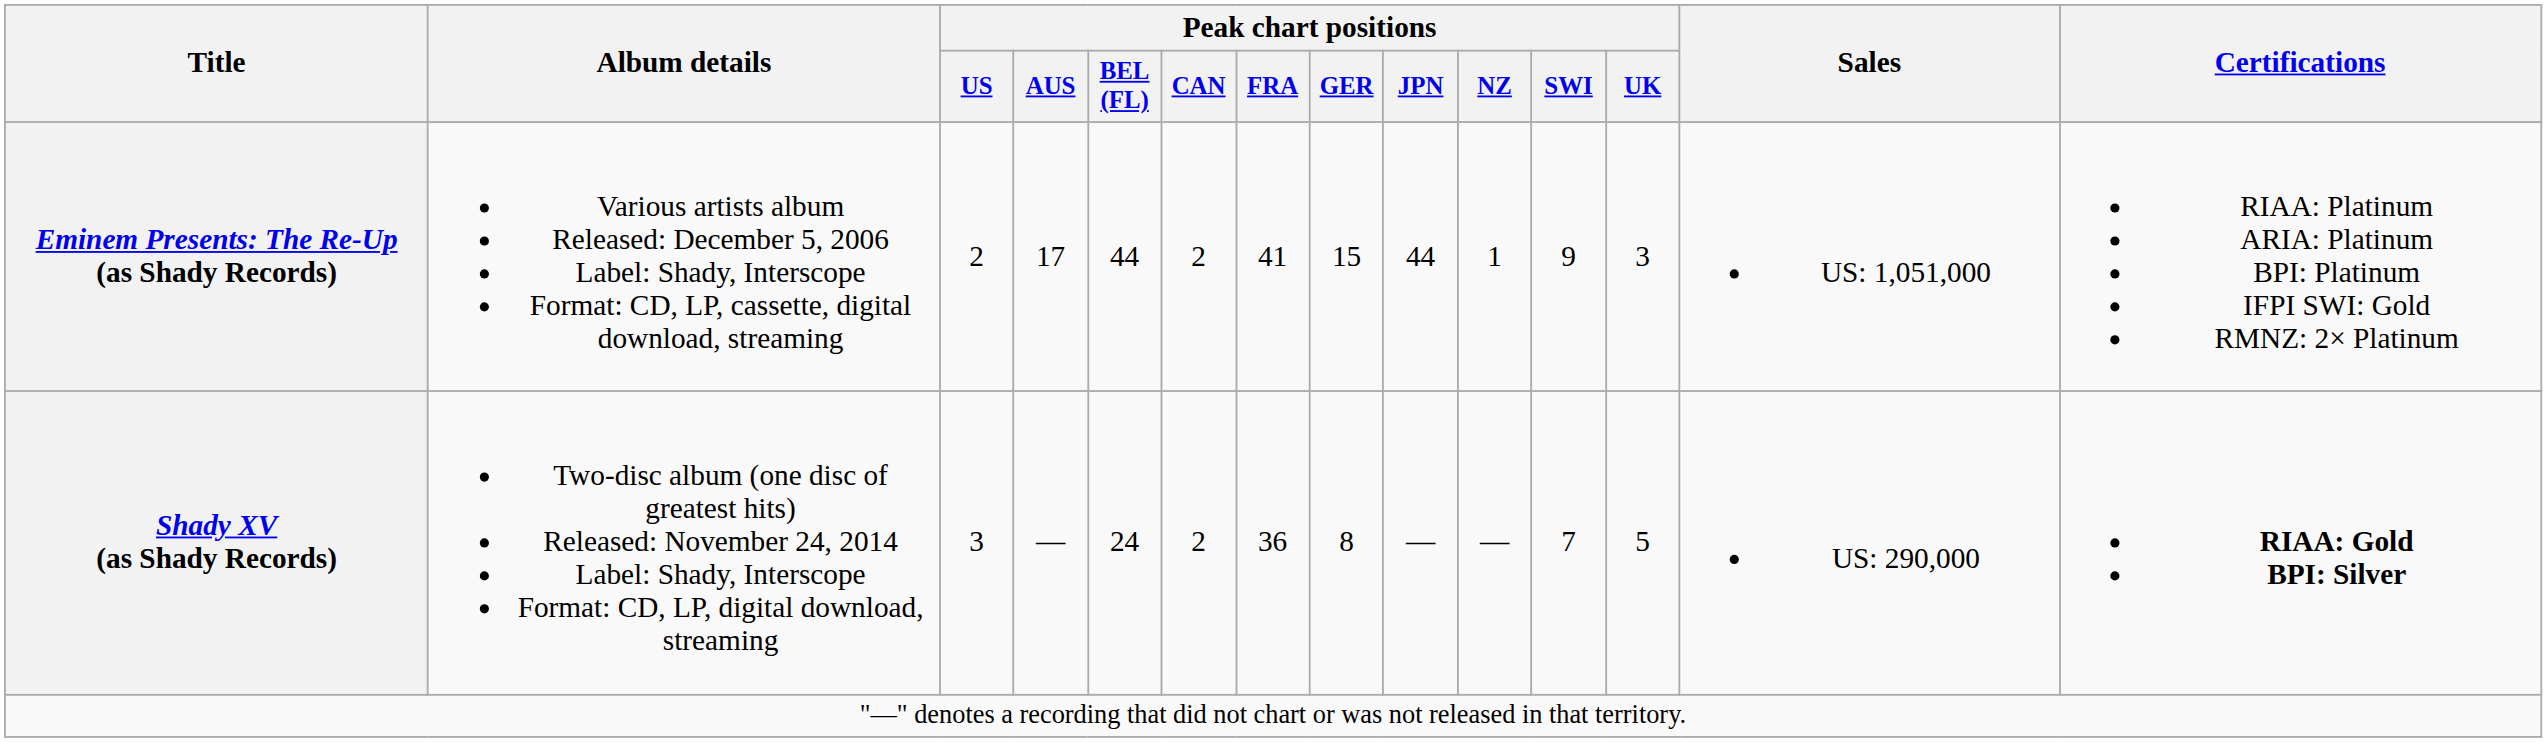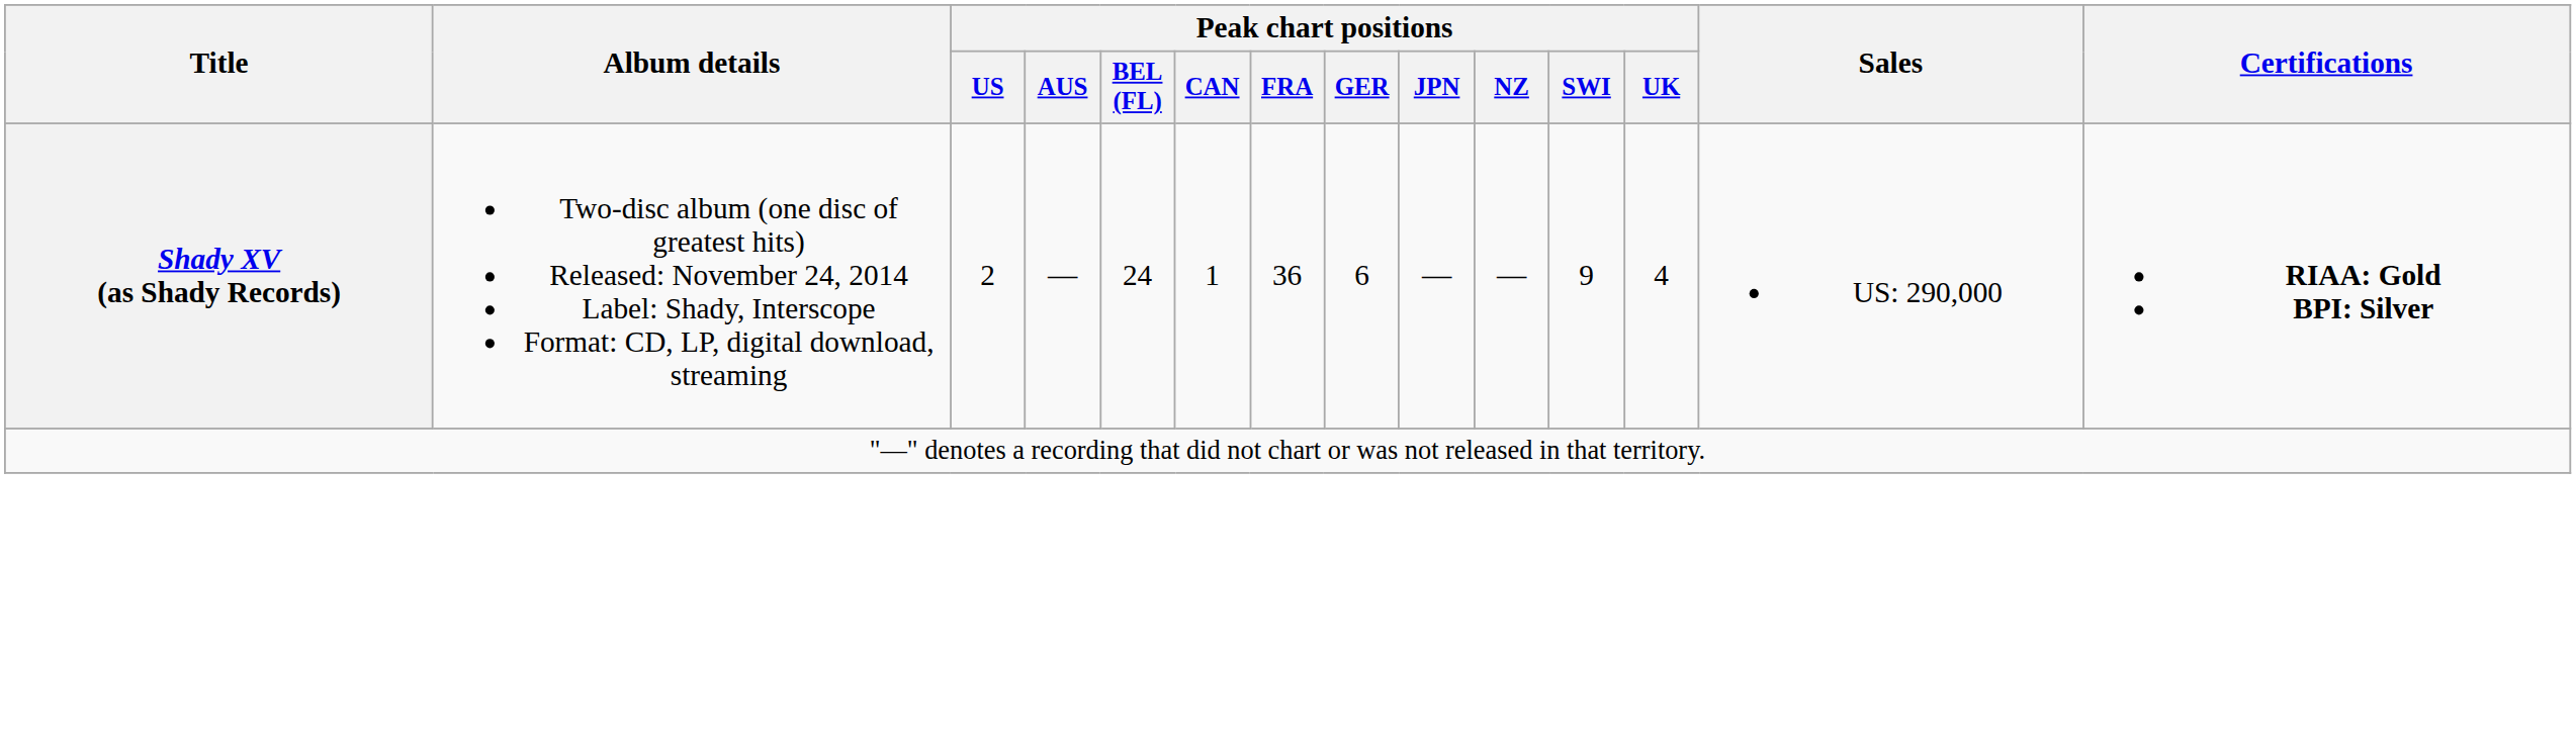 <table class="wikitable plainrowheaders" style="text-align:center;">
 <tr>
 <th scope="col" rowspan="2" style="width:14em;">Title</th>
 <th scope="col" rowspan="2" style="width:17em;">Album details</th>
 <th scope="col" colspan="10">Peak chart positions</th>
 <th scope="col" rowspan="2" style="width:12.5em;">Sales</th>
 <th scope="col" rowspan="2" style="width:16em;"><a href='#'>Certifications</a></th>
 </tr>
 <tr>
 <th style="width:2.5em; font-size:85%"><a href='#'>US</a><br></th>
 <th style="width:2.5em; font-size:85%"><a href='#'>AUS</a><br></th>
 <th style="width:2.5em; font-size:85%"><a href='#'>BEL<br>(FL)</a><br></th>
 <th style="width:2.5em; font-size:85%"><a href='#'>CAN</a><br></th>
 <th style="width:2.5em; font-size:85%"><a href='#'>FRA</a><br></th>
 <th style="width:2.5em; font-size:85%"><a href='#'>GER</a><br></th>
 <th style="width:2.5em; font-size:85%"><a href='#'>JPN</a><br></th>
 <th style="width:2.5em; font-size:85%"><a href='#'>NZ</a><br></th>
 <th style="width:2.5em; font-size:85%"><a href='#'>SWI</a><br></th>
 <th style="width:2.5em; font-size:85%"><a href='#'>UK</a><br></th>
 </tr>
 <tr>
-<th scope="row"><em><a href='#'>Eminem Presents: The Re-Up</a></em><br><span>(as Shady Records)</span></th>
-<td><br><ul><li>Various artists album</li><li>Released: December 5, 2006</li><li>Label: Shady, Interscope</li><li>Format: CD, LP, cassette, digital download, streaming</li></ul></td>
-<td>2</td>
-<td>17</td>
-<td>44</td>
-<td>2</td>
-<td>41</td>
-<td>15</td>
-<td>44 </td>
-<td>1</td>
-<td>9</td>
-<td>3</td>
-<td><br><ul><li>US: 1,051,000</li></ul></td>
-<td><br><ul><li>RIAA: Platinum</li><li>ARIA: Platinum</li><li>BPI: Platinum</li><li>IFPI SWI: Gold</li><li>RMNZ: 2× Platinum</li></ul></td>
-</tr>
-<tr>
 <th scope="row"><em><a href='#'>Shady XV</a></em><br><span>(as Shady Records)</span></th>
 <td><br><ul><li>Two-disc album (one disc of greatest hits)</li><li>Released: November 24, 2014</li><li>Label: Shady, Interscope</li><li>Format: CD, LP, digital download, streaming</li></ul></td>
-<td>3</td>
+<td>2</td>
 <td>—</td>
 <td>24</td>
-<td>2</td>
+<td>1</td>
 <td>36</td>
-<td>8</td>
+<td>6</td>
 <td>—</td>
 <td>—</td>
-<td>7</td>
-<td>5</td>
+<td>9</td>
+<td>4</td>
 <td><br><ul><li>US: 290,000</li></ul></td>
 <td><strong><br><ul><li>RIAA: Gold</li><li>BPI: Silver</li></ul></strong></td>
 </tr>
 <tr>
 <td colspan="14" style="font-size:90%">"—" denotes a recording that did not chart or was not released in that territory.</td>
 </tr>
 </table>
